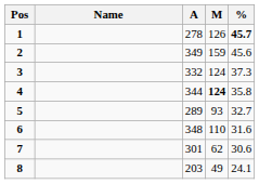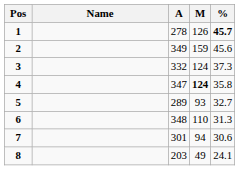 <table class="wikitable" style="text-align:center; font-size:90%;">
 <tr>
 <th width=30px>Pos</th>
 <th width=175px>Name</th>
 <th width=20px>A</th>
 <th width=20px>M</th>
 <th width=25px>%</th>
 </tr>
 <tr>
 <td><strong>1</strong></td>
 <td align=left><strong></strong></td>
 <td>278</td>
 <td>126</td>
 <td><strong>45.7</strong></td>
 </tr>
 <tr>
 <td><strong>2</strong></td>
 <td align=left></td>
 <td>349</td>
 <td>159</td>
 <td>45.6</td>
 </tr>
 <tr>
 <td><strong>3</strong></td>
 <td align=left></td>
 <td>332</td>
 <td>124</td>
 <td>37.3</td>
 </tr>
 <tr>
 <td><strong>4</strong></td>
 <td align=left></td>
-<td>344</td>
+<td>347</td>
 <td><strong>124</strong></td>
 <td>35.8</td>
 </tr>
 <tr>
 <td><strong>5</strong></td>
 <td align=left></td>
 <td>289</td>
 <td>93</td>
 <td align=center>32.7</td>
 </tr>
 <tr>
 <td><strong>6</strong></td>
 <td align=left></td>
 <td>348</td>
 <td>110</td>
-<td>31.6</td>
+<td>31.3</td>
 </tr>
 <tr>
 <td><strong>7</strong></td>
 <td align=left></td>
 <td>301</td>
-<td>62</td>
+<td>94</td>
 <td>30.6</td>
 </tr>
 <tr>
 <td><strong>8</strong></td>
 <td align=left></td>
 <td>203</td>
 <td>49</td>
 <td>24.1</td>
 </tr>
 </table>
